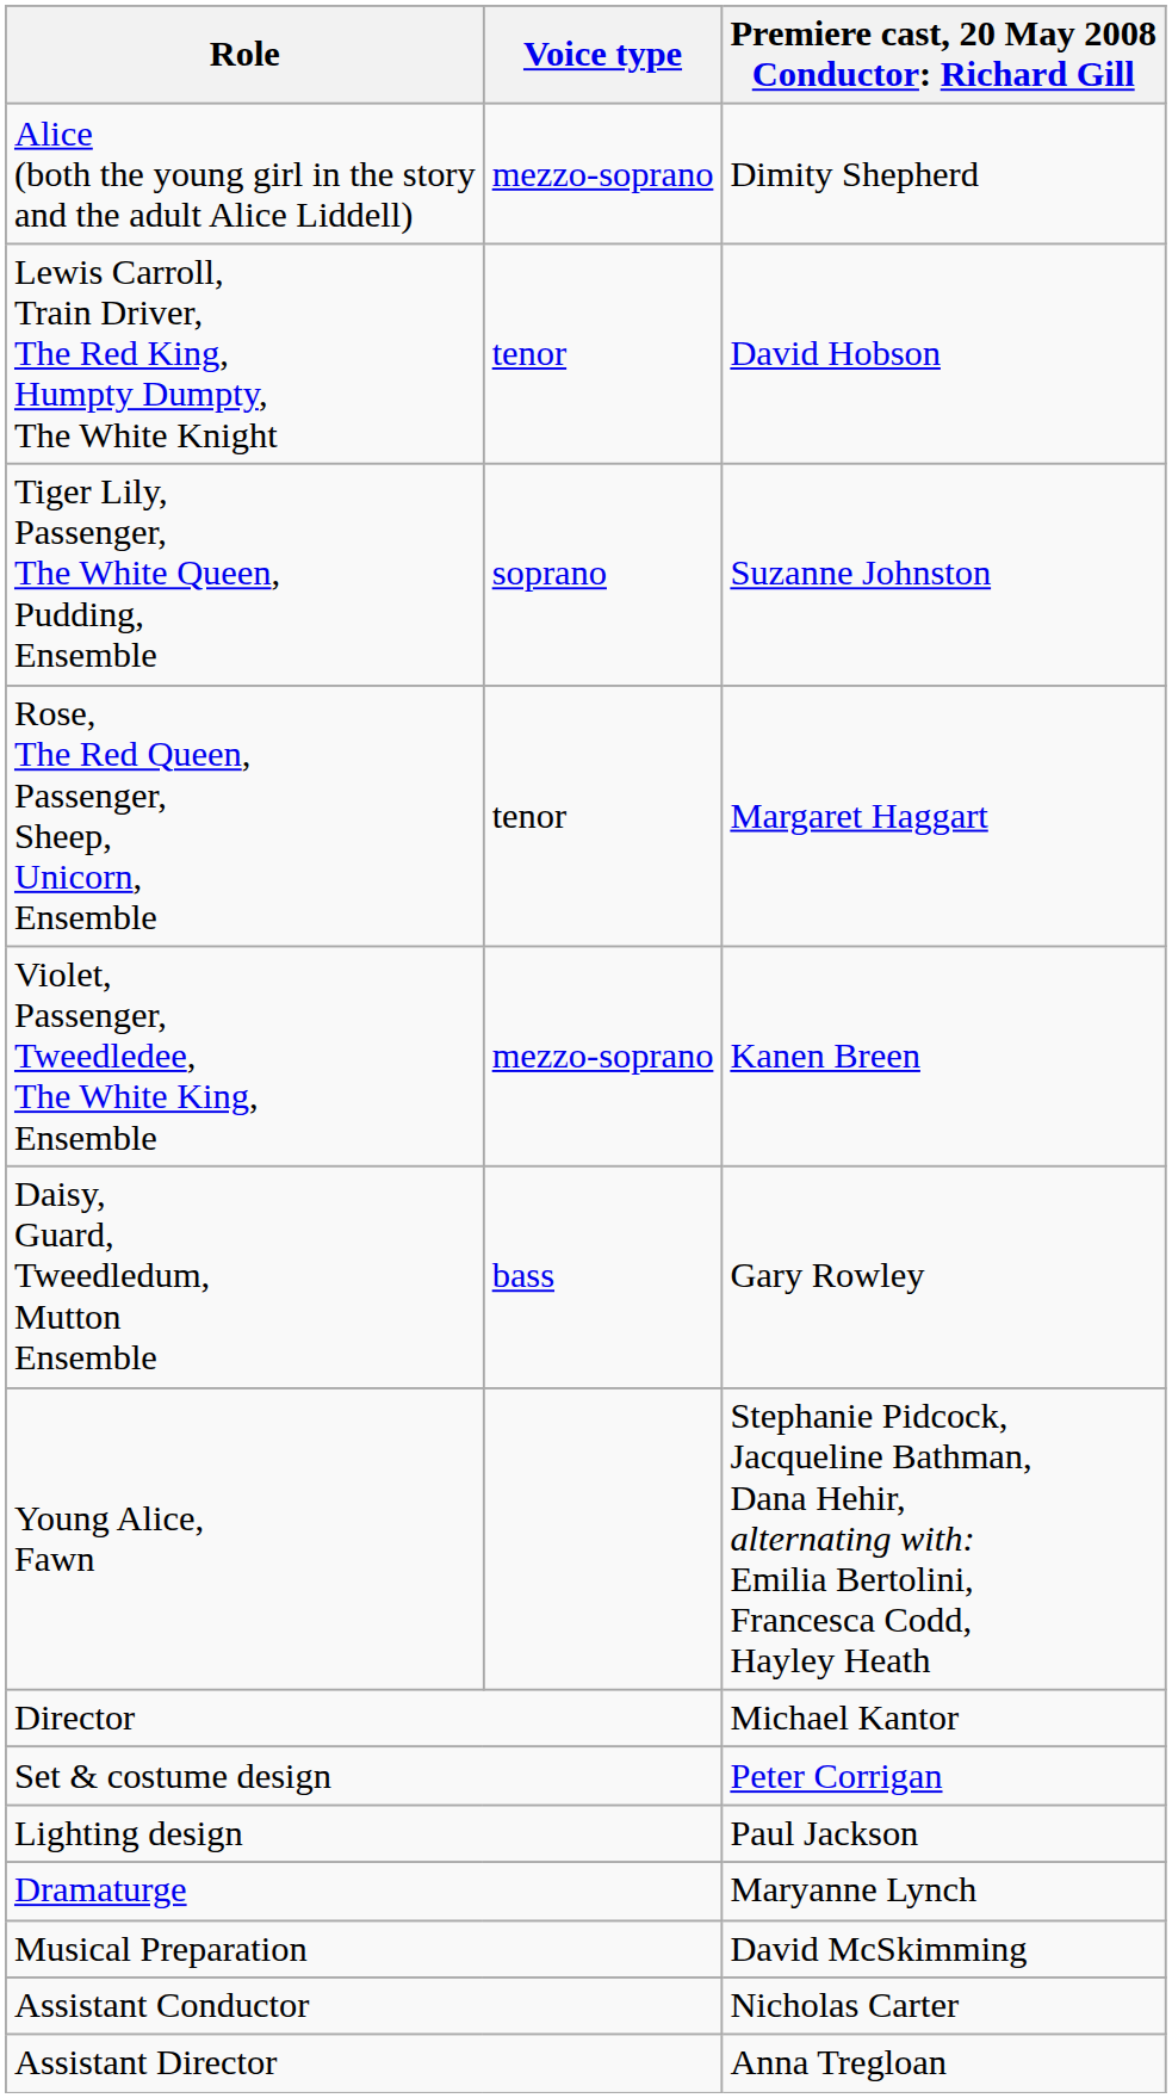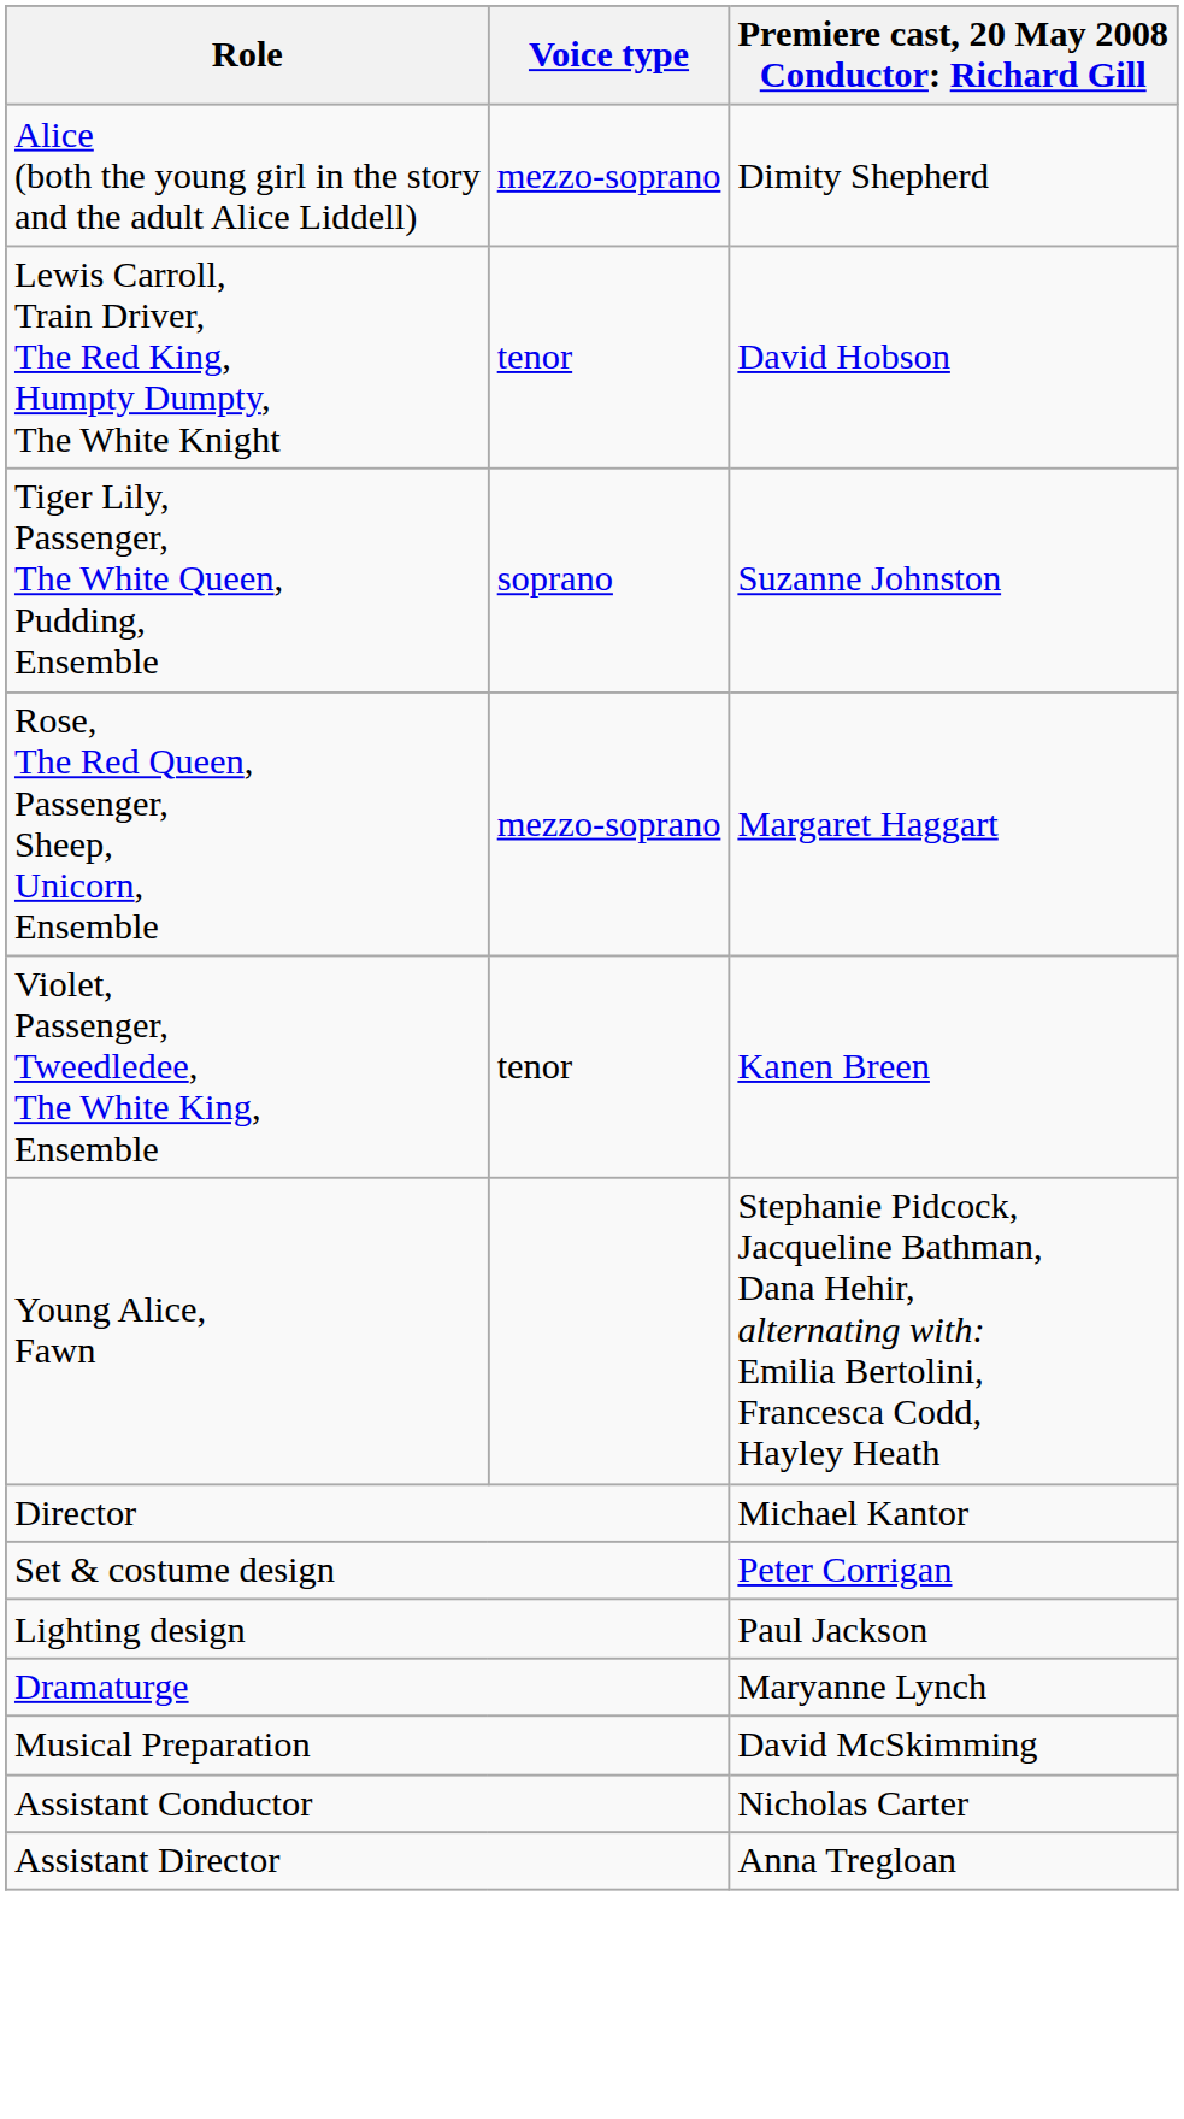 <table class="wikitable">
 <tr>
 <th>Role</th>
 <th><a href='#'>Voice type</a></th>
 <th>Premiere cast, 20 May 2008<br><a href='#'>Conductor</a>: <a href='#'>Richard Gill</a></th>
 </tr>
 <tr>
 <td><a href='#'>Alice</a><br>(both the young girl in the story<br>and the adult Alice Liddell)</td>
 <td><a href='#'>mezzo-soprano</a></td>
 <td>Dimity Shepherd</td>
 </tr>
 <tr>
 <td>Lewis Carroll,<br>Train Driver,<br><a href='#'>The Red King</a>,<br><a href='#'>Humpty Dumpty</a>,<br>The White Knight</td>
 <td><a href='#'>tenor</a></td>
 <td><a href='#'>David Hobson</a></td>
 </tr>
 <tr>
 <td>Tiger Lily,<br>Passenger,<br><a href='#'>The White Queen</a>,<br>Pudding,<br>Ensemble</td>
 <td><a href='#'>soprano</a></td>
 <td><a href='#'>Suzanne Johnston</a></td>
 </tr>
 <tr>
 <td>Rose,<br><a href='#'>The Red Queen</a>,<br>Passenger,<br>Sheep,<br><a href='#'>Unicorn</a>,<br>Ensemble</td>
-<td>tenor</td>
+<td><a href='#'>mezzo-soprano</a></td>
 <td><a href='#'>Margaret Haggart</a></td>
 </tr>
 <tr>
 <td>Violet,<br>Passenger,<br><a href='#'>Tweedledee</a>,<br><a href='#'>The White King</a>,<br>Ensemble</td>
-<td><a href='#'>mezzo-soprano</a></td>
+<td>tenor</td>
 <td><a href='#'>Kanen Breen</a></td>
-</tr>
-<tr>
-<td>Daisy,<br>Guard,<br>Tweedledum,<br>Mutton<br>Ensemble</td>
-<td><a href='#'>bass</a></td>
-<td>Gary Rowley</td>
 </tr>
 <tr>
 <td>Young Alice,<br>Fawn</td>
 <td></td>
 <td>Stephanie Pidcock,<br>Jacqueline Bathman,<br>Dana Hehir,<br><em>alternating with:</em><br>Emilia Bertolini,<br>Francesca Codd,<br>Hayley Heath</td>
 </tr>
 <tr>
 <td colspan="2">Director</td>
 <td>Michael Kantor</td>
 </tr>
 <tr>
 <td colspan="2">Set & costume design</td>
 <td><a href='#'>Peter Corrigan</a></td>
 </tr>
 <tr>
 <td colspan="2">Lighting design</td>
 <td>Paul Jackson</td>
 </tr>
 <tr>
 <td colspan="2"><a href='#'>Dramaturge</a></td>
 <td>Maryanne Lynch</td>
 </tr>
 <tr>
 <td colspan="2">Musical Preparation</td>
 <td>David McSkimming</td>
 </tr>
 <tr>
 <td colspan="2">Assistant Conductor</td>
 <td>Nicholas Carter</td>
 </tr>
 <tr>
 <td colspan="2">Assistant Director</td>
 <td>Anna Tregloan</td>
 </tr>
 </table>
